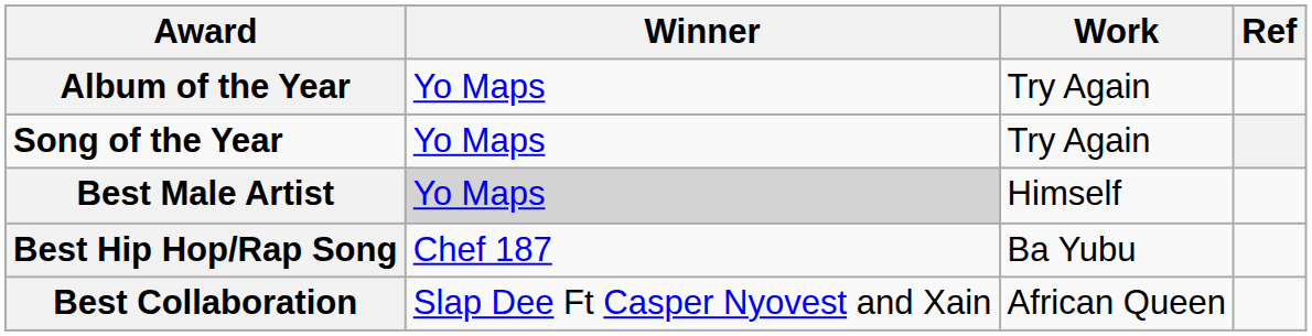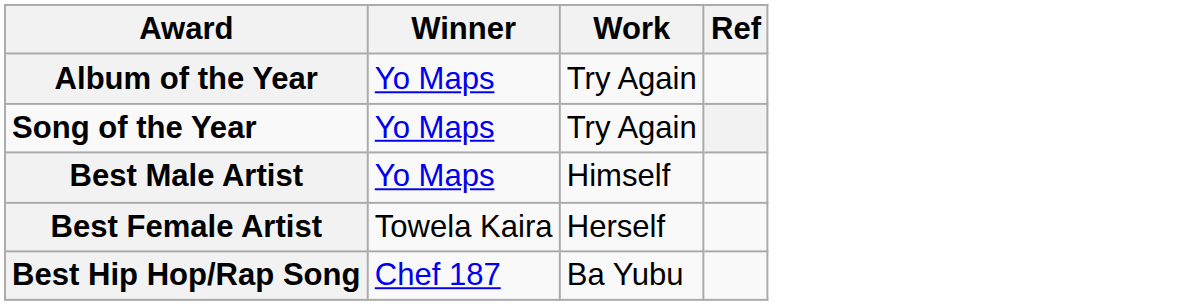 <table class="wikitable">
 <tr>
 <th>Award</th>
 <th>Winner</th>
 <th>Work</th>
 <th>Ref</th>
 </tr>
 <tr>
 <th scope=row>Album of the Year</th>
 <td><a href='#'>Yo Maps</a></td>
 <td>Try Again</td>
 <td></td>
 </tr>
 <tr scop=row| Most outstanding Youth of the Year>
 <td><strong>Song of the Year</strong></td>
 <td><a href='#'>Yo Maps</a></td>
 <td>Try Again</td>
 <th scope="row"></th>
 </tr>
 <tr>
 <th scope=row>Best Male Artist</th>
-<td style="background: lightgrey;"><a href='#'>Yo Maps</a></td>
+<td><a href='#'>Yo Maps</a></td>
 <td>Himself</td>
+<td></td>
+</tr>
+<tr>
+<th scope=row>Best Female Artist</th>
+<td>Towela Kaira</td>
+<td>Herself</td>
 <td></td>
 </tr>
 <tr>
 <th scope=row>Best Hip Hop/Rap Song</th>
 <td><a href='#'>Chef 187</a></td>
 <td>Ba Yubu</td>
 <td></td>
 </tr>
-<tr>
-<th scope=row>Best Collaboration</th>
-<td><a href='#'>Slap Dee</a> Ft <a href='#'>Casper Nyovest</a> and Xain</td>
-<td>African Queen</td>
-<td></td>
-</tr>
 </table>
